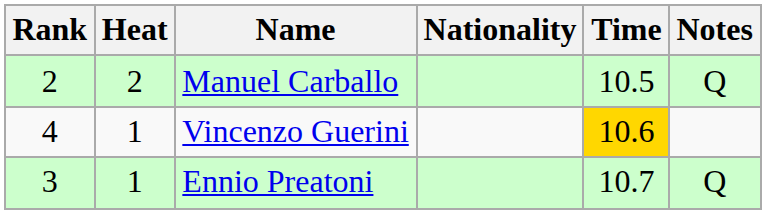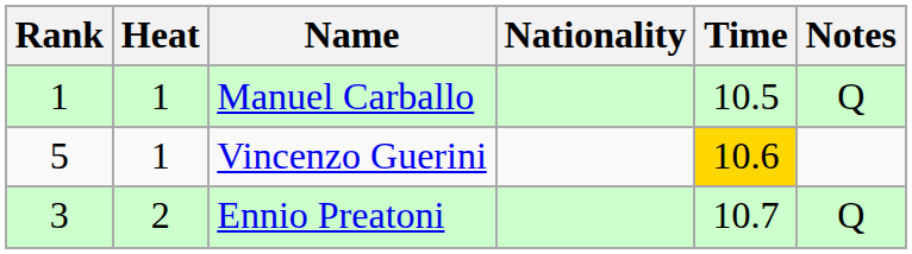 <table class="wikitable sortable" style="text-align:center">
 <tr>
 <th>Rank</th>
 <th>Heat</th>
 <th>Name</th>
 <th>Nationality</th>
 <th>Time</th>
 <th>Notes</th>
 </tr>
 <tr bgcolor=ccffcc>
-<td>2</td>
-<td>2</td>
+<td>1</td>
+<td>1</td>
 <td align=left><a href='#'>Manuel Carballo</a></td>
 <td align=left></td>
 <td>10.5</td>
 <td>Q</td>
 </tr>
 <tr>
-<td>4</td>
+<td>5</td>
 <td>1</td>
 <td align=left><a href='#'>Vincenzo Guerini</a></td>
 <td align=left></td>
 <td style="background: gold;">10.6</td>
 <td></td>
 </tr>
 <tr bgcolor=ccffcc>
 <td>3</td>
-<td>1</td>
+<td>2</td>
 <td align=left><a href='#'>Ennio Preatoni</a></td>
 <td align=left></td>
 <td>10.7</td>
 <td>Q</td>
 </tr>
 </table>
